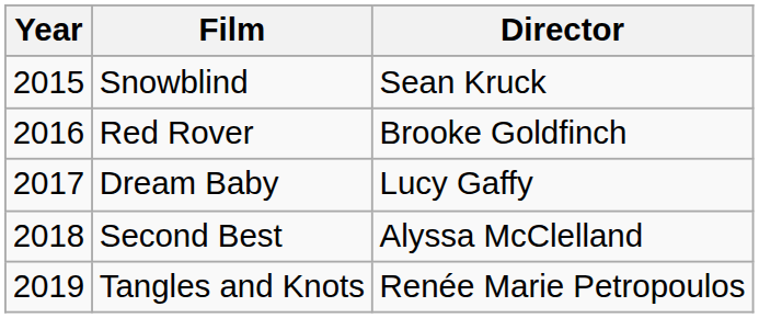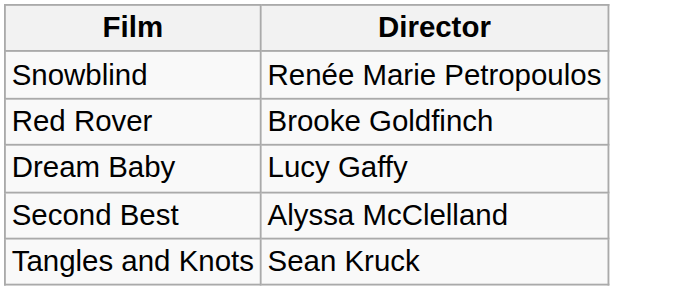 <table class="wikitable">
 <tr>
-<th>Year</th>
 <th>Film</th>
 <th>Director</th>
 </tr>
 <tr>
-<td>2015</td>
 <td>Snowblind</td>
-<td>Sean Kruck</td>
+<td>Renée Marie Petropoulos</td>
 </tr>
 <tr>
-<td>2016</td>
 <td>Red Rover</td>
 <td>Brooke Goldfinch</td>
 </tr>
 <tr>
-<td>2017</td>
 <td>Dream Baby</td>
 <td>Lucy Gaffy</td>
 </tr>
 <tr>
-<td>2018</td>
 <td>Second Best</td>
 <td>Alyssa McClelland</td>
 </tr>
 <tr>
-<td>2019</td>
 <td>Tangles and Knots</td>
-<td>Renée Marie Petropoulos</td>
+<td>Sean Kruck</td>
 </tr>
 </table>
